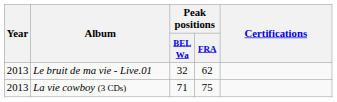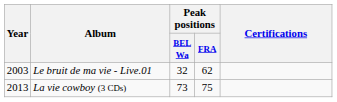 <table class="wikitable">
 <tr>
 <th align="center" rowspan="2" width="10">Year</th>
 <th align="center" rowspan="2" width="200">Album</th>
 <th align="center" colspan="2" width="30">Peak positions</th>
 <th align="center" rowspan="2" width="160"><a href='#'>Certifications</a></th>
 </tr>
 <tr>
 <th width="30"><small><a href='#'>BEL <br>Wa</a></small><br></th>
 <th width="30"><small><a href='#'>FRA</a></small><br></th>
 </tr>
 <tr>
-<td align="center">2013</td>
+<td align="center">2003</td>
 <td><em>Le bruit de ma vie - Live.01</em></td>
 <td align="center">32</td>
 <td align="center">62</td>
 <td align="center"></td>
 </tr>
 <tr>
 <td align="center">2013</td>
 <td><em>La vie cowboy</em> <small>(3 CDs)</small></td>
-<td align="center">71</td>
+<td align="center">73</td>
 <td align="center">75</td>
 <td align="center"></td>
 </tr>
 </table>
